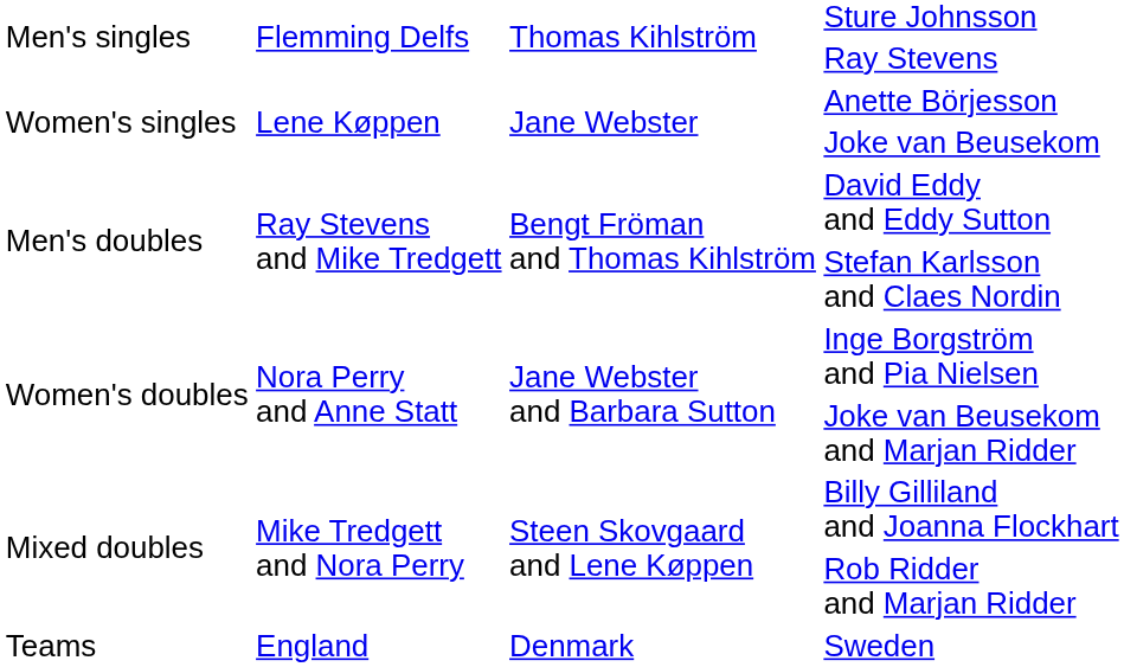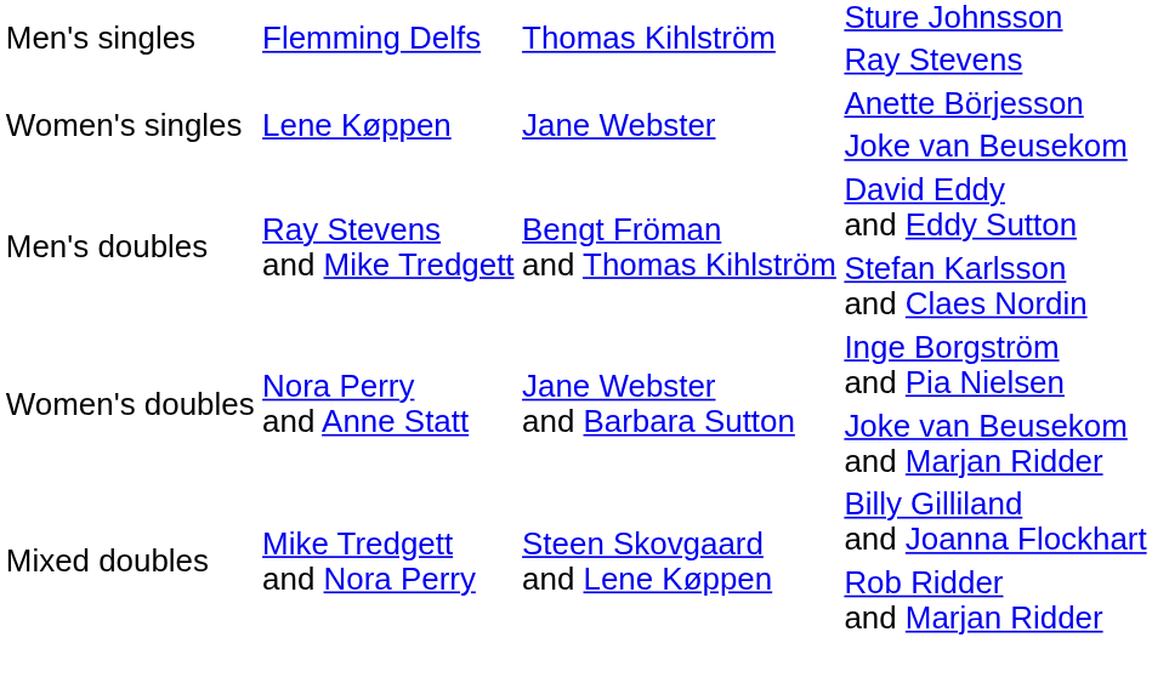 <table>
 <tr>
 <td rowspan=2>Men's singles</td>
 <td rowspan=2> <a href='#'>Flemming Delfs</a></td>
 <td rowspan=2> <a href='#'>Thomas Kihlström</a></td>
 <td> <a href='#'>Sture Johnsson</a></td>
 </tr>
 <tr>
 <td> <a href='#'>Ray Stevens</a></td>
 </tr>
 <tr>
 <td rowspan=2>Women's singles</td>
 <td rowspan=2> <a href='#'>Lene Køppen</a></td>
 <td rowspan=2> <a href='#'>Jane Webster</a></td>
 <td> <a href='#'>Anette Börjesson</a></td>
 </tr>
 <tr>
 <td> <a href='#'>Joke van Beusekom</a></td>
 </tr>
 <tr>
 <td rowspan=2>Men's doubles</td>
 <td rowspan=2> <a href='#'>Ray Stevens</a><br>and <a href='#'>Mike Tredgett</a></td>
 <td rowspan=2> <a href='#'>Bengt Fröman</a><br>and <a href='#'>Thomas Kihlström</a></td>
 <td> <a href='#'>David Eddy</a><br>and <a href='#'>Eddy Sutton</a></td>
 </tr>
 <tr>
 <td> <a href='#'>Stefan Karlsson</a><br>and <a href='#'>Claes Nordin</a></td>
 </tr>
 <tr>
 <td rowspan=2>Women's doubles</td>
 <td rowspan=2> <a href='#'>Nora Perry</a><br>and <a href='#'>Anne Statt</a></td>
 <td rowspan=2> <a href='#'>Jane Webster</a><br>and <a href='#'>Barbara Sutton</a></td>
 <td> <a href='#'>Inge Borgström</a><br>and <a href='#'>Pia Nielsen</a></td>
 </tr>
 <tr>
 <td> <a href='#'>Joke van Beusekom</a><br>and <a href='#'>Marjan Ridder</a></td>
 </tr>
 <tr>
 <td rowspan=2>Mixed doubles</td>
 <td rowspan=2> <a href='#'>Mike Tredgett</a><br>and <a href='#'>Nora Perry</a></td>
 <td rowspan=2> <a href='#'>Steen Skovgaard</a><br>and <a href='#'>Lene Køppen</a></td>
 <td> <a href='#'>Billy Gilliland</a><br>and <a href='#'>Joanna Flockhart</a></td>
 </tr>
 <tr>
 <td> <a href='#'>Rob Ridder</a><br>and <a href='#'>Marjan Ridder</a></td>
 </tr>
-<tr>
-<td>Teams</td>
-<td> <a href='#'>England</a></td>
-<td> <a href='#'>Denmark</a></td>
-<td> <a href='#'>Sweden</a></td>
-</tr>
 </table>
